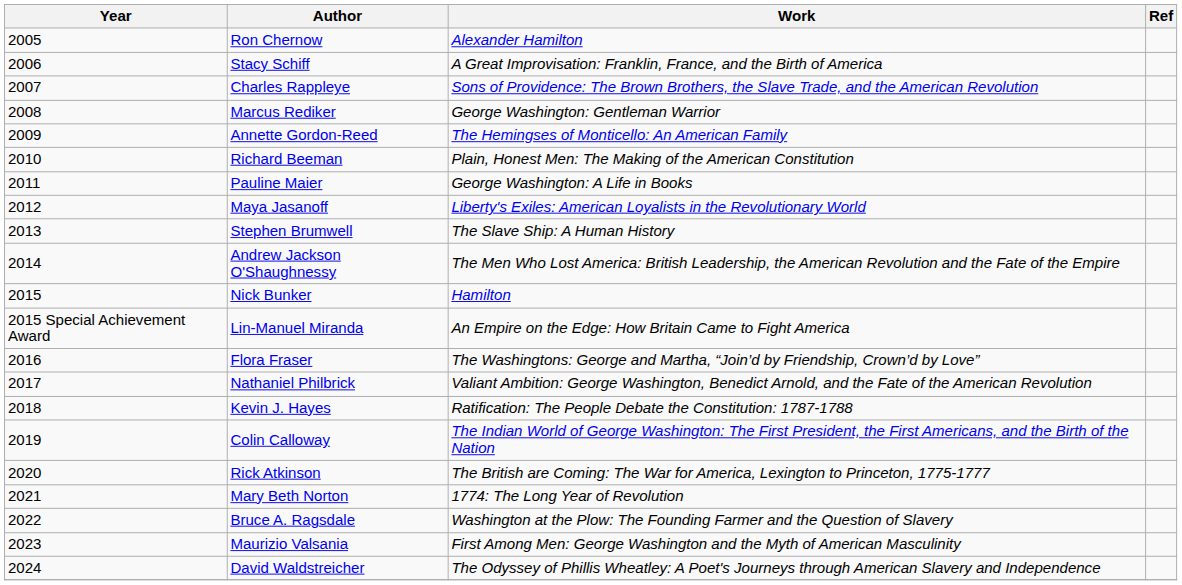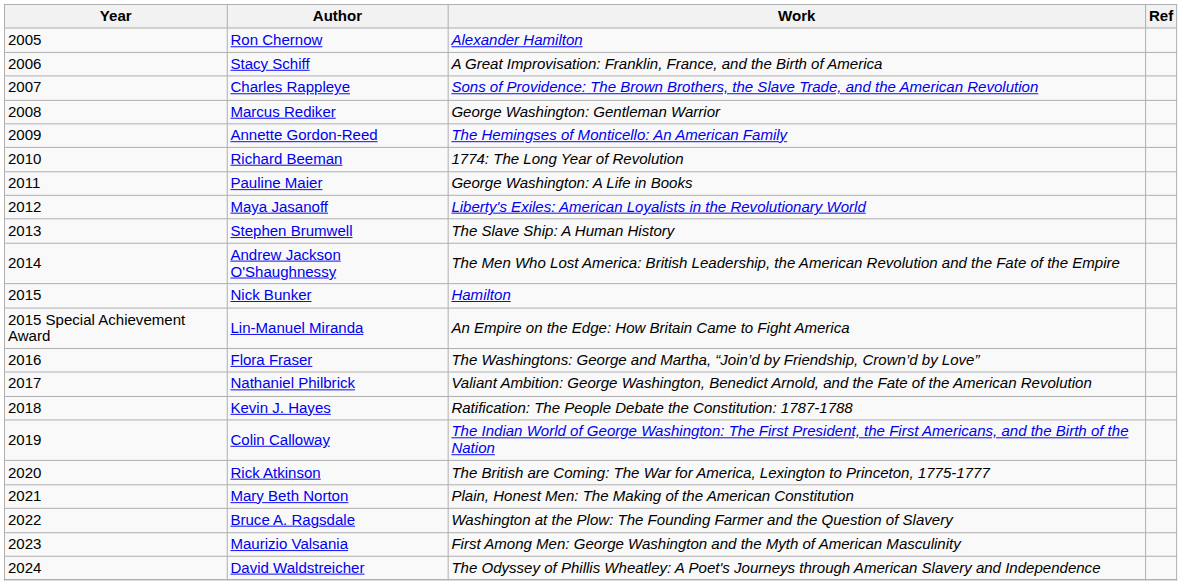 <table class="wikitable">
 <tr>
 <th>Year</th>
 <th>Author</th>
 <th>Work</th>
 <th>Ref</th>
 </tr>
 <tr>
 <td>2005</td>
 <td><a href='#'>Ron Chernow</a></td>
 <td><em><a href='#'>Alexander Hamilton</a></em></td>
 <td></td>
 </tr>
 <tr>
 <td>2006</td>
 <td><a href='#'>Stacy Schiff</a></td>
 <td><em>A Great Improvisation: Franklin, France, and the Birth of America</em></td>
 <td></td>
 </tr>
 <tr>
 <td>2007</td>
 <td><a href='#'>Charles Rappleye</a></td>
 <td><em><a href='#'>Sons of Providence: The Brown Brothers, the Slave Trade, and the American Revolution</a></em></td>
 <td></td>
 </tr>
 <tr>
 <td>2008</td>
 <td><a href='#'>Marcus Rediker</a></td>
 <td><em>George Washington: Gentleman Warrior</em></td>
 <td></td>
 </tr>
 <tr>
 <td>2009</td>
 <td><a href='#'>Annette Gordon-Reed</a></td>
 <td><em><a href='#'>The Hemingses of Monticello: An American Family</a></em></td>
 <td></td>
 </tr>
 <tr>
 <td>2010</td>
 <td><a href='#'>Richard Beeman</a></td>
-<td><em>Plain, Honest Men: The Making of the American Constitution</em></td>
+<td><em>1774: The Long Year of Revolution</em></td>
 <td></td>
 </tr>
 <tr>
 <td>2011</td>
 <td><a href='#'>Pauline Maier</a></td>
 <td><em>George Washington: A Life in Books</em></td>
 <td></td>
 </tr>
 <tr>
 <td>2012</td>
 <td><a href='#'>Maya Jasanoff</a></td>
 <td><em><a href='#'>Liberty's Exiles: American Loyalists in the Revolutionary World</a></em></td>
 <td></td>
 </tr>
 <tr>
 <td>2013</td>
 <td><a href='#'>Stephen Brumwell</a></td>
 <td><em>The Slave Ship: A Human History</em></td>
 <td></td>
 </tr>
 <tr>
 <td>2014</td>
 <td><a href='#'>Andrew Jackson O'Shaughnessy</a></td>
 <td><em>The Men Who Lost America: British Leadership, the American Revolution and the Fate of the Empire</em></td>
 <td></td>
 </tr>
 <tr>
 <td>2015</td>
 <td><a href='#'>Nick Bunker</a></td>
 <td><em><a href='#'>Hamilton</a></em></td>
 <td></td>
 </tr>
 <tr>
 <td>2015 Special Achievement Award</td>
 <td><a href='#'>Lin-Manuel Miranda</a></td>
 <td><em>An Empire on the Edge: How Britain Came to Fight America</em></td>
 <td></td>
 </tr>
 <tr>
 <td>2016</td>
 <td><a href='#'>Flora Fraser</a></td>
 <td><em>The Washingtons: George and Martha, “Join’d by Friendship, Crown’d by Love”</em></td>
 <td></td>
 </tr>
 <tr>
 <td>2017</td>
 <td><a href='#'>Nathaniel Philbrick</a></td>
 <td><em>Valiant Ambition: George Washington, Benedict Arnold, and the Fate of the American Revolution</em></td>
 <td></td>
 </tr>
 <tr>
 <td>2018</td>
 <td><a href='#'>Kevin J. Hayes</a></td>
 <td><em>Ratification: The People Debate the Constitution: 1787-1788</em></td>
 <td></td>
 </tr>
 <tr>
 <td>2019</td>
 <td><a href='#'>Colin Calloway</a></td>
 <td><em><a href='#'>The Indian World of George Washington: The First President, the First Americans, and the Birth of the Nation</a></em></td>
 <td></td>
 </tr>
 <tr>
 <td>2020</td>
 <td><a href='#'>Rick Atkinson</a></td>
 <td><em>The British are Coming: The War for America, Lexington to Princeton, 1775-1777</em></td>
 <td></td>
 </tr>
 <tr>
 <td>2021</td>
 <td><a href='#'>Mary Beth Norton</a></td>
-<td><em>1774: The Long Year of Revolution</em></td>
+<td><em>Plain, Honest Men: The Making of the American Constitution</em></td>
 <td></td>
 </tr>
 <tr>
 <td>2022</td>
 <td><a href='#'>Bruce A. Ragsdale</a></td>
 <td><em>Washington at the Plow: The Founding Farmer and the Question of Slavery</em></td>
 <td></td>
 </tr>
 <tr>
 <td>2023</td>
 <td><a href='#'>Maurizio Valsania</a></td>
 <td><em>First Among Men: George Washington and the Myth of American Masculinity </em></td>
 <td></td>
 </tr>
 <tr>
 <td>2024</td>
 <td><a href='#'>David Waldstreicher</a></td>
 <td><em>The Odyssey of Phillis Wheatley: A Poet's Journeys through American Slavery and Independence</em></td>
 <td></td>
 </tr>
 <tr>
 </tr>
 </table>
